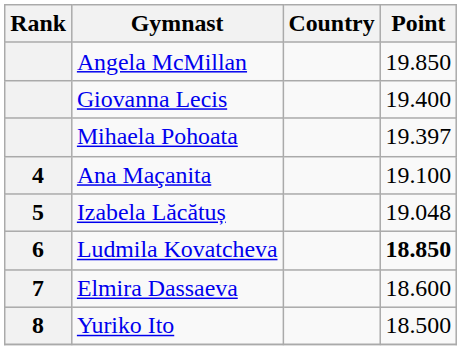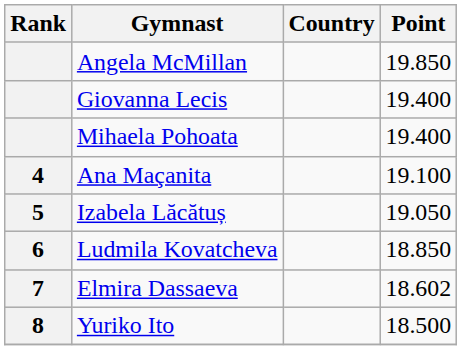 <table class="wikitable sortable">
 <tr>
 <th>Rank</th>
 <th>Gymnast</th>
 <th>Country</th>
 <th>Point</th>
 </tr>
 <tr>
 <th></th>
 <td><a href='#'>Angela McMillan</a></td>
 <td></td>
 <td>19.850</td>
 </tr>
 <tr>
 <th></th>
 <td><a href='#'>Giovanna Lecis</a></td>
 <td></td>
 <td>19.400</td>
 </tr>
 <tr>
 <th></th>
 <td><a href='#'>Mihaela Pohoata</a></td>
 <td></td>
-<td>19.397</td>
+<td>19.400</td>
 </tr>
 <tr>
 <th>4</th>
 <td><a href='#'>Ana Maçanita</a></td>
 <td></td>
 <td>19.100</td>
 </tr>
 <tr>
 <th>5</th>
 <td><a href='#'>Izabela Lăcătuș</a></td>
 <td></td>
-<td>19.048</td>
+<td>19.050</td>
 </tr>
 <tr>
 <th>6</th>
 <td><a href='#'>Ludmila Kovatcheva</a></td>
 <td></td>
-<td><strong>18.850</strong></td>
+<td>18.850</td>
 </tr>
 <tr>
 <th>7</th>
 <td><a href='#'>Elmira Dassaeva</a></td>
 <td></td>
-<td>18.600</td>
+<td>18.602</td>
 </tr>
 <tr>
 <th>8</th>
 <td><a href='#'>Yuriko Ito</a></td>
 <td></td>
 <td>18.500</td>
 </tr>
 <tr>
 </tr>
 </table>
